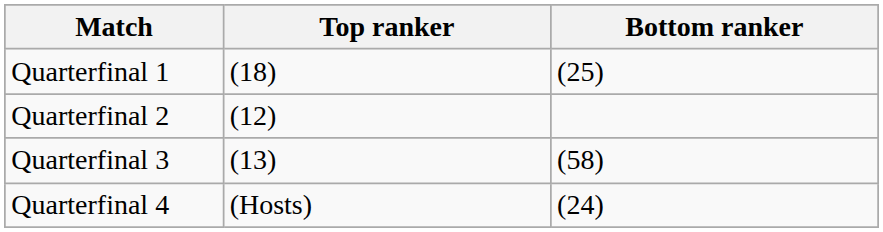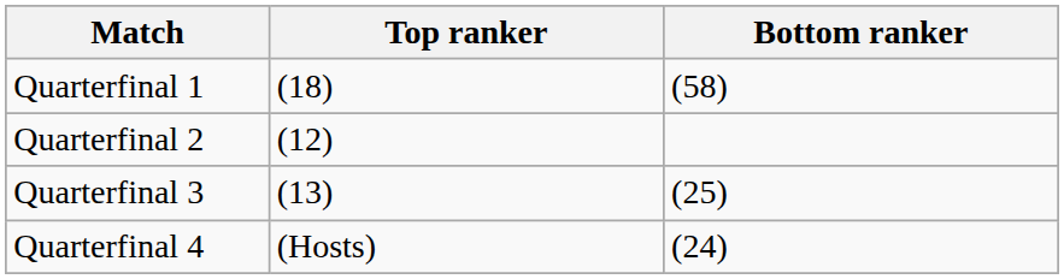 <table class="wikitable" width=500>
 <tr>
 <th width=25%>Match</th>
 <th width=37.5%>Top ranker</th>
 <th width=37.5%>Bottom ranker</th>
 </tr>
 <tr>
 <td>Quarterfinal 1</td>
 <td> (18)</td>
-<td> (25)</td>
+<td> (58)</td>
 </tr>
 <tr>
 <td>Quarterfinal 2</td>
 <td> (12)</td>
 <td></td>
 </tr>
 <tr>
 <td>Quarterfinal 3</td>
 <td> (13)</td>
-<td> (58)</td>
+<td> (25)</td>
 </tr>
 <tr>
 <td>Quarterfinal 4</td>
 <td> (Hosts)</td>
 <td> (24)</td>
 </tr>
 </table>
